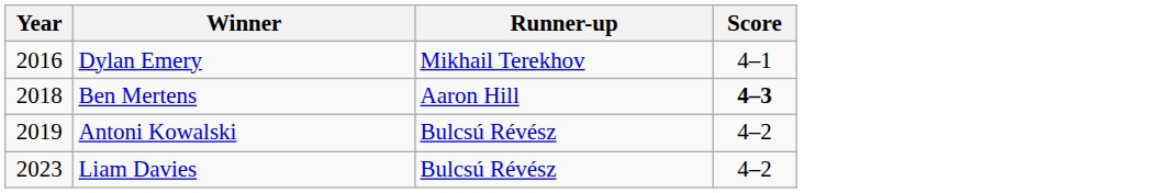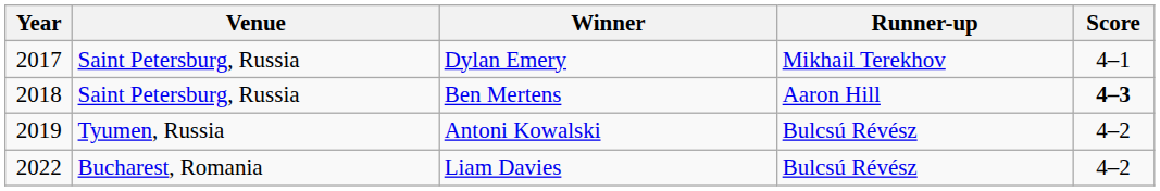 <table class="wikitable">
 <tr>
 <th width=40>Year</th>
+<th width=250>Venue</th>
 <th width=230>Winner</th>
 <th width=200>Runner-up</th>
 <th width=50>Score</th>
 </tr>
 <tr>
-<td align = "center">2016</td>
+<td align = "center">2017</td>
+<td> <a href='#'>Saint Petersburg</a>, Russia</td>
 <td> <a href='#'>Dylan Emery</a></td>
 <td> <a href='#'>Mikhail Terekhov</a></td>
 <td align = "center">4–1</td>
 </tr>
 <tr>
 <td align = "center">2018</td>
+<td> <a href='#'>Saint Petersburg</a>, Russia</td>
 <td> <a href='#'>Ben Mertens</a></td>
 <td> <a href='#'>Aaron Hill</a></td>
 <td align = "center"><strong>4–3</strong></td>
 </tr>
 <tr>
 <td align = "center">2019</td>
+<td> <a href='#'>Tyumen</a>, Russia</td>
 <td> <a href='#'>Antoni Kowalski</a></td>
 <td> <a href='#'>Bulcsú Révész</a></td>
 <td align = "center">4–2</td>
 </tr>
 <tr>
-<td align = "center">2023</td>
+<td align = "center">2022</td>
+<td> <a href='#'>Bucharest</a>, Romania</td>
 <td> <a href='#'>Liam Davies</a></td>
 <td> <a href='#'>Bulcsú Révész</a></td>
 <td align = "center">4–2</td>
 </tr>
 </table>
